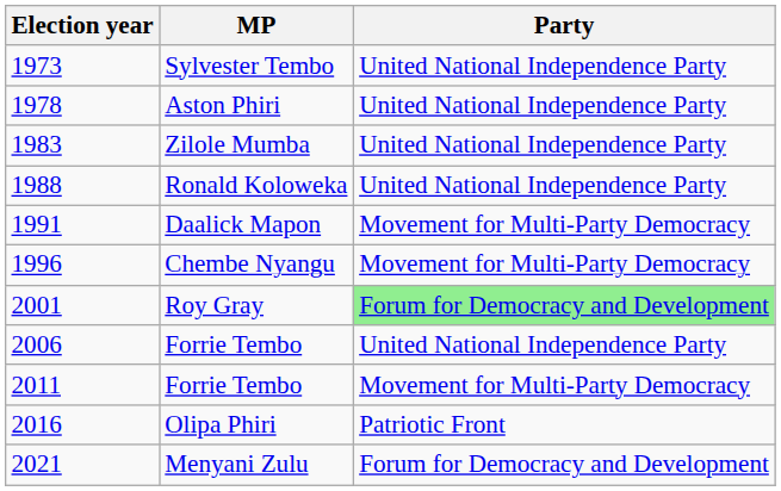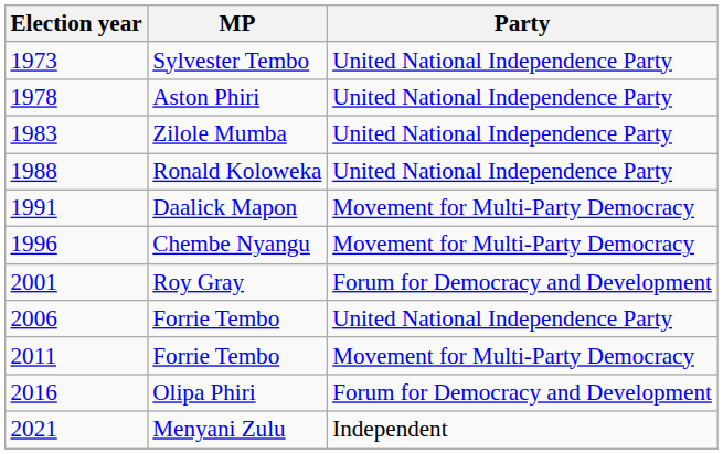 <table class=wikitable>
 <tr>
 <th>Election year</th>
 <th>MP</th>
 <th>Party</th>
 </tr>
 <tr>
 <td><a href='#'>1973</a></td>
 <td><a href='#'>Sylvester Tembo</a></td>
 <td><a href='#'>United National Independence Party</a></td>
 </tr>
 <tr>
 <td><a href='#'>1978</a></td>
 <td><a href='#'>Aston Phiri</a></td>
 <td><a href='#'>United National Independence Party</a></td>
 </tr>
 <tr>
 <td><a href='#'>1983</a></td>
 <td><a href='#'>Zilole Mumba</a></td>
 <td><a href='#'>United National Independence Party</a></td>
 </tr>
 <tr>
 <td><a href='#'>1988</a></td>
 <td><a href='#'>Ronald Koloweka</a></td>
 <td><a href='#'>United National Independence Party</a></td>
 </tr>
 <tr>
 <td><a href='#'>1991</a></td>
 <td><a href='#'>Daalick Mapon</a></td>
 <td><a href='#'>Movement for Multi-Party Democracy</a></td>
 </tr>
 <tr>
 <td><a href='#'>1996</a></td>
 <td><a href='#'>Chembe Nyangu</a></td>
 <td><a href='#'>Movement for Multi-Party Democracy</a></td>
 </tr>
 <tr>
 <td><a href='#'>2001</a></td>
 <td><a href='#'>Roy Gray</a></td>
-<td style="background: lightgreen;"><a href='#'>Forum for Democracy and Development</a></td>
+<td><a href='#'>Forum for Democracy and Development</a></td>
 </tr>
 <tr>
 <td><a href='#'>2006</a></td>
 <td><a href='#'>Forrie Tembo</a></td>
 <td><a href='#'>United National Independence Party</a></td>
 </tr>
 <tr>
 <td><a href='#'>2011</a></td>
 <td><a href='#'>Forrie Tembo</a></td>
 <td><a href='#'>Movement for Multi-Party Democracy</a></td>
 </tr>
 <tr>
 <td><a href='#'>2016</a></td>
 <td><a href='#'>Olipa Phiri</a></td>
-<td><a href='#'>Patriotic Front</a></td>
+<td><a href='#'>Forum for Democracy and Development</a></td>
 </tr>
 <tr>
 <td><a href='#'>2021</a></td>
 <td><a href='#'>Menyani Zulu</a></td>
-<td><a href='#'>Forum for Democracy and Development</a></td>
+<td>Independent</td>
 </tr>
 </table>
